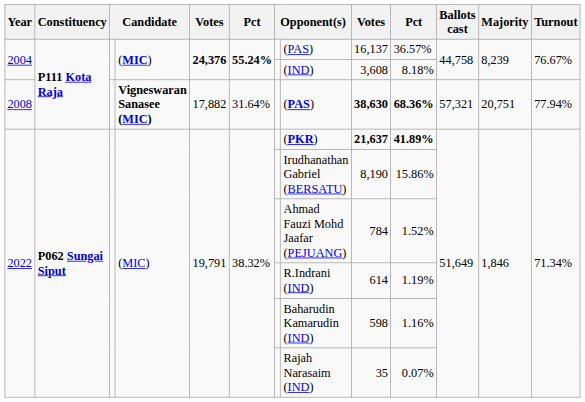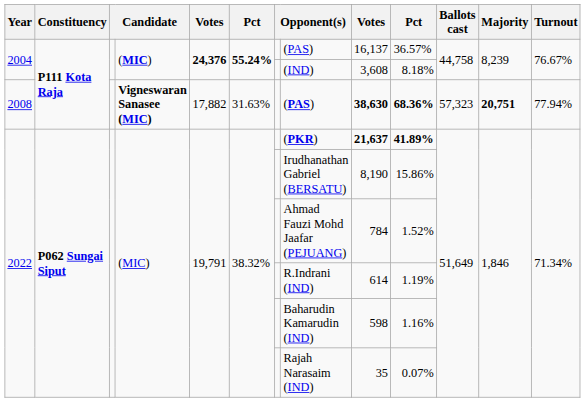 <table class="wikitable" style="margin:0.5em ; font-size:95%">
 <tr>
 <th>Year</th>
 <th>Constituency</th>
 <th colspan=2>Candidate</th>
 <th>Votes</th>
 <th>Pct</th>
 <th colspan=2>Opponent(s)</th>
 <th>Votes</th>
 <th>Pct</th>
 <th>Ballots cast</th>
 <th>Majority</th>
 <th>Turnout</th>
 </tr>
 <tr>
 <td rowspan=2><a href='#'>2004</a></td>
 <td rowspan="3"><strong>P111 <a href='#'>Kota Raja</a></strong></td>
 <td rowspan=2 ></td>
 <td rowspan=2> (<a href='#'><strong>MIC</strong></a>)</td>
 <td rowspan=2 align="right"><strong>24,376</strong></td>
 <td rowspan=2><strong>55.24%</strong></td>
 <td></td>
 <td> (<a href='#'>PAS</a>)</td>
 <td align="right">16,137</td>
 <td>36.57%</td>
 <td rowspan=2>44,758</td>
 <td rowspan=2>8,239</td>
 <td rowspan=2>76.67%</td>
 </tr>
 <tr>
 <td></td>
 <td> (<a href='#'>IND</a>)</td>
 <td align=right>3,608</td>
 <td align=right>8.18%</td>
 </tr>
 <tr>
 <td><a href='#'>2008</a></td>
 <td></td>
 <td><strong>Vigneswaran Sanasee (<a href='#'>MIC</a>)</strong></td>
 <td align="right">17,882</td>
-<td>31.64%</td>
+<td>31.63%</td>
 <td></td>
 <td> (<a href='#'><strong>PAS</strong></a>)</td>
 <td align="right"><strong>38,630</strong></td>
 <td><strong>68.36%</strong></td>
-<td>57,321</td>
-<td>20,751</td>
+<td>57,323</td>
+<td><strong>20,751</strong></td>
 <td>77.94%</td>
 </tr>
 <tr>
 <td rowspan="6"><a href='#'>2022</a></td>
 <td rowspan="6"><strong>P062 <a href='#'>Sungai Siput</a></strong></td>
 <td rowspan="6" ></td>
 <td rowspan="6"> (<a href='#'>MIC</a>)</td>
 <td rowspan="6" align="right">19,791</td>
 <td rowspan="6">38.32%</td>
 <td></td>
 <td> (<a href='#'><strong>PKR</strong></a>)</td>
 <td align="right"><strong>21,637</strong></td>
 <td><strong>41.89%</strong></td>
 <td rowspan="6">51,649</td>
 <td rowspan="6">1,846</td>
 <td rowspan="6">71.34%</td>
 </tr>
 <tr>
 <td bgcolor=></td>
 <td>Irudhanathan Gabriel (<a href='#'>BERSATU</a>)</td>
 <td align=right>8,190</td>
 <td align="right">15.86%</td>
 </tr>
 <tr>
 <td bgcolor=></td>
 <td>Ahmad Fauzi Mohd Jaafar (<a href='#'>PEJUANG</a>)</td>
 <td align="right">784</td>
 <td align=right>1.52%</td>
 </tr>
 <tr>
 <td></td>
 <td>R.Indrani (<a href='#'>IND</a>)</td>
 <td align="right">614</td>
 <td align=right>1.19%</td>
 </tr>
 <tr>
 <td></td>
 <td>Baharudin Kamarudin  (<a href='#'>IND</a>)</td>
 <td align="right">598</td>
 <td align=right>1.16%</td>
 </tr>
 <tr>
 <td></td>
 <td>Rajah Narasaim (<a href='#'>IND</a>)</td>
 <td align="right">35</td>
 <td align=right>0.07%</td>
 </tr>
 </table>
